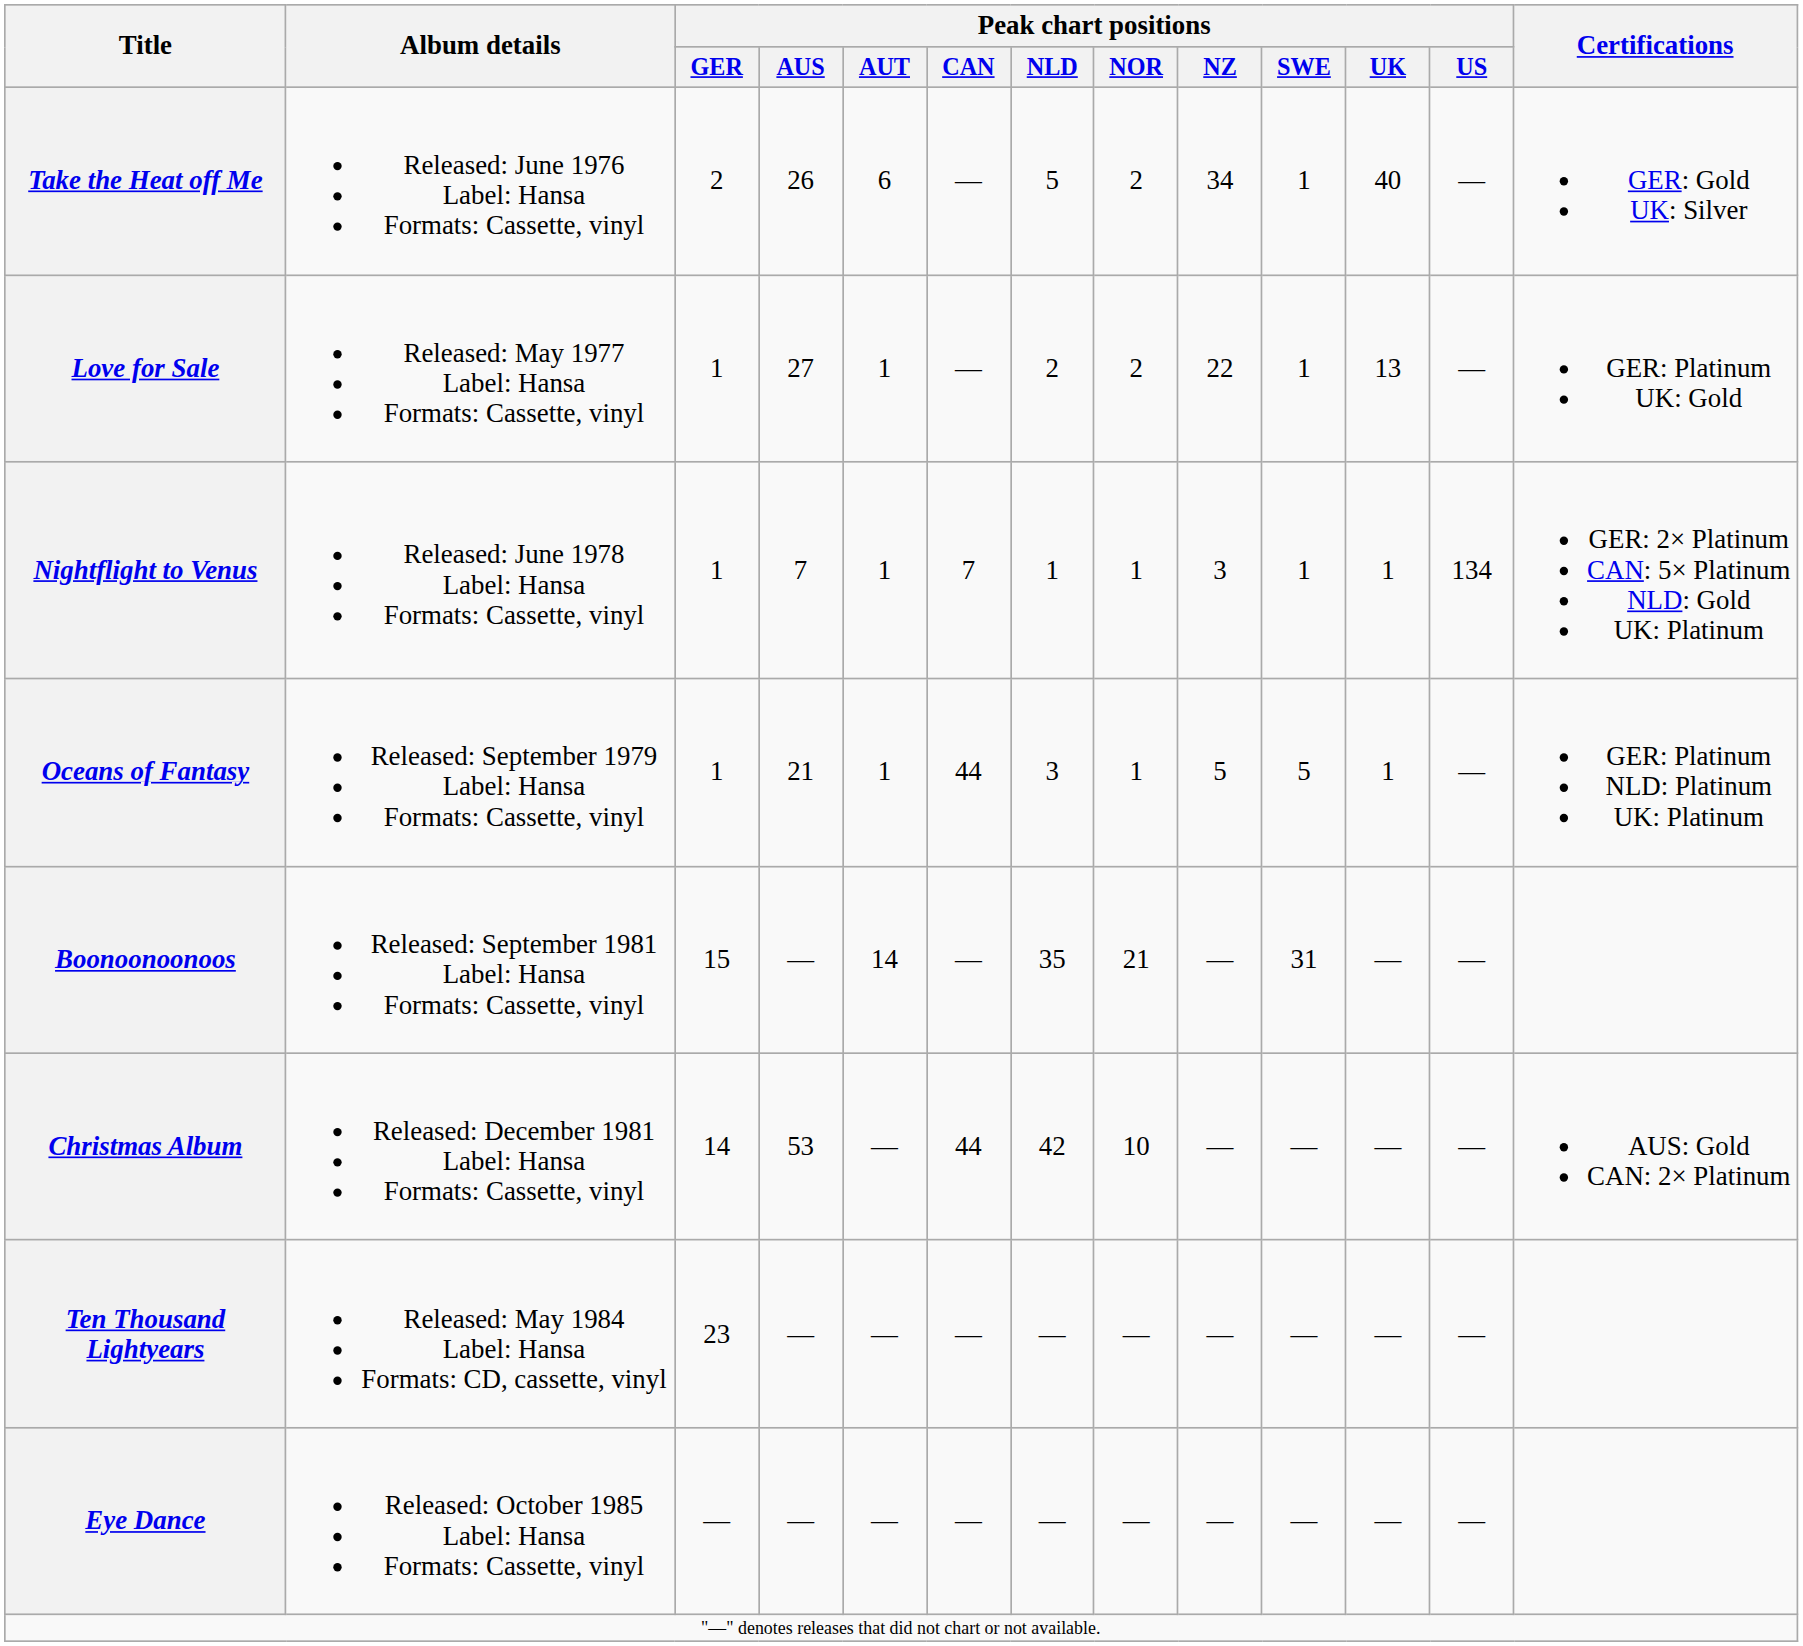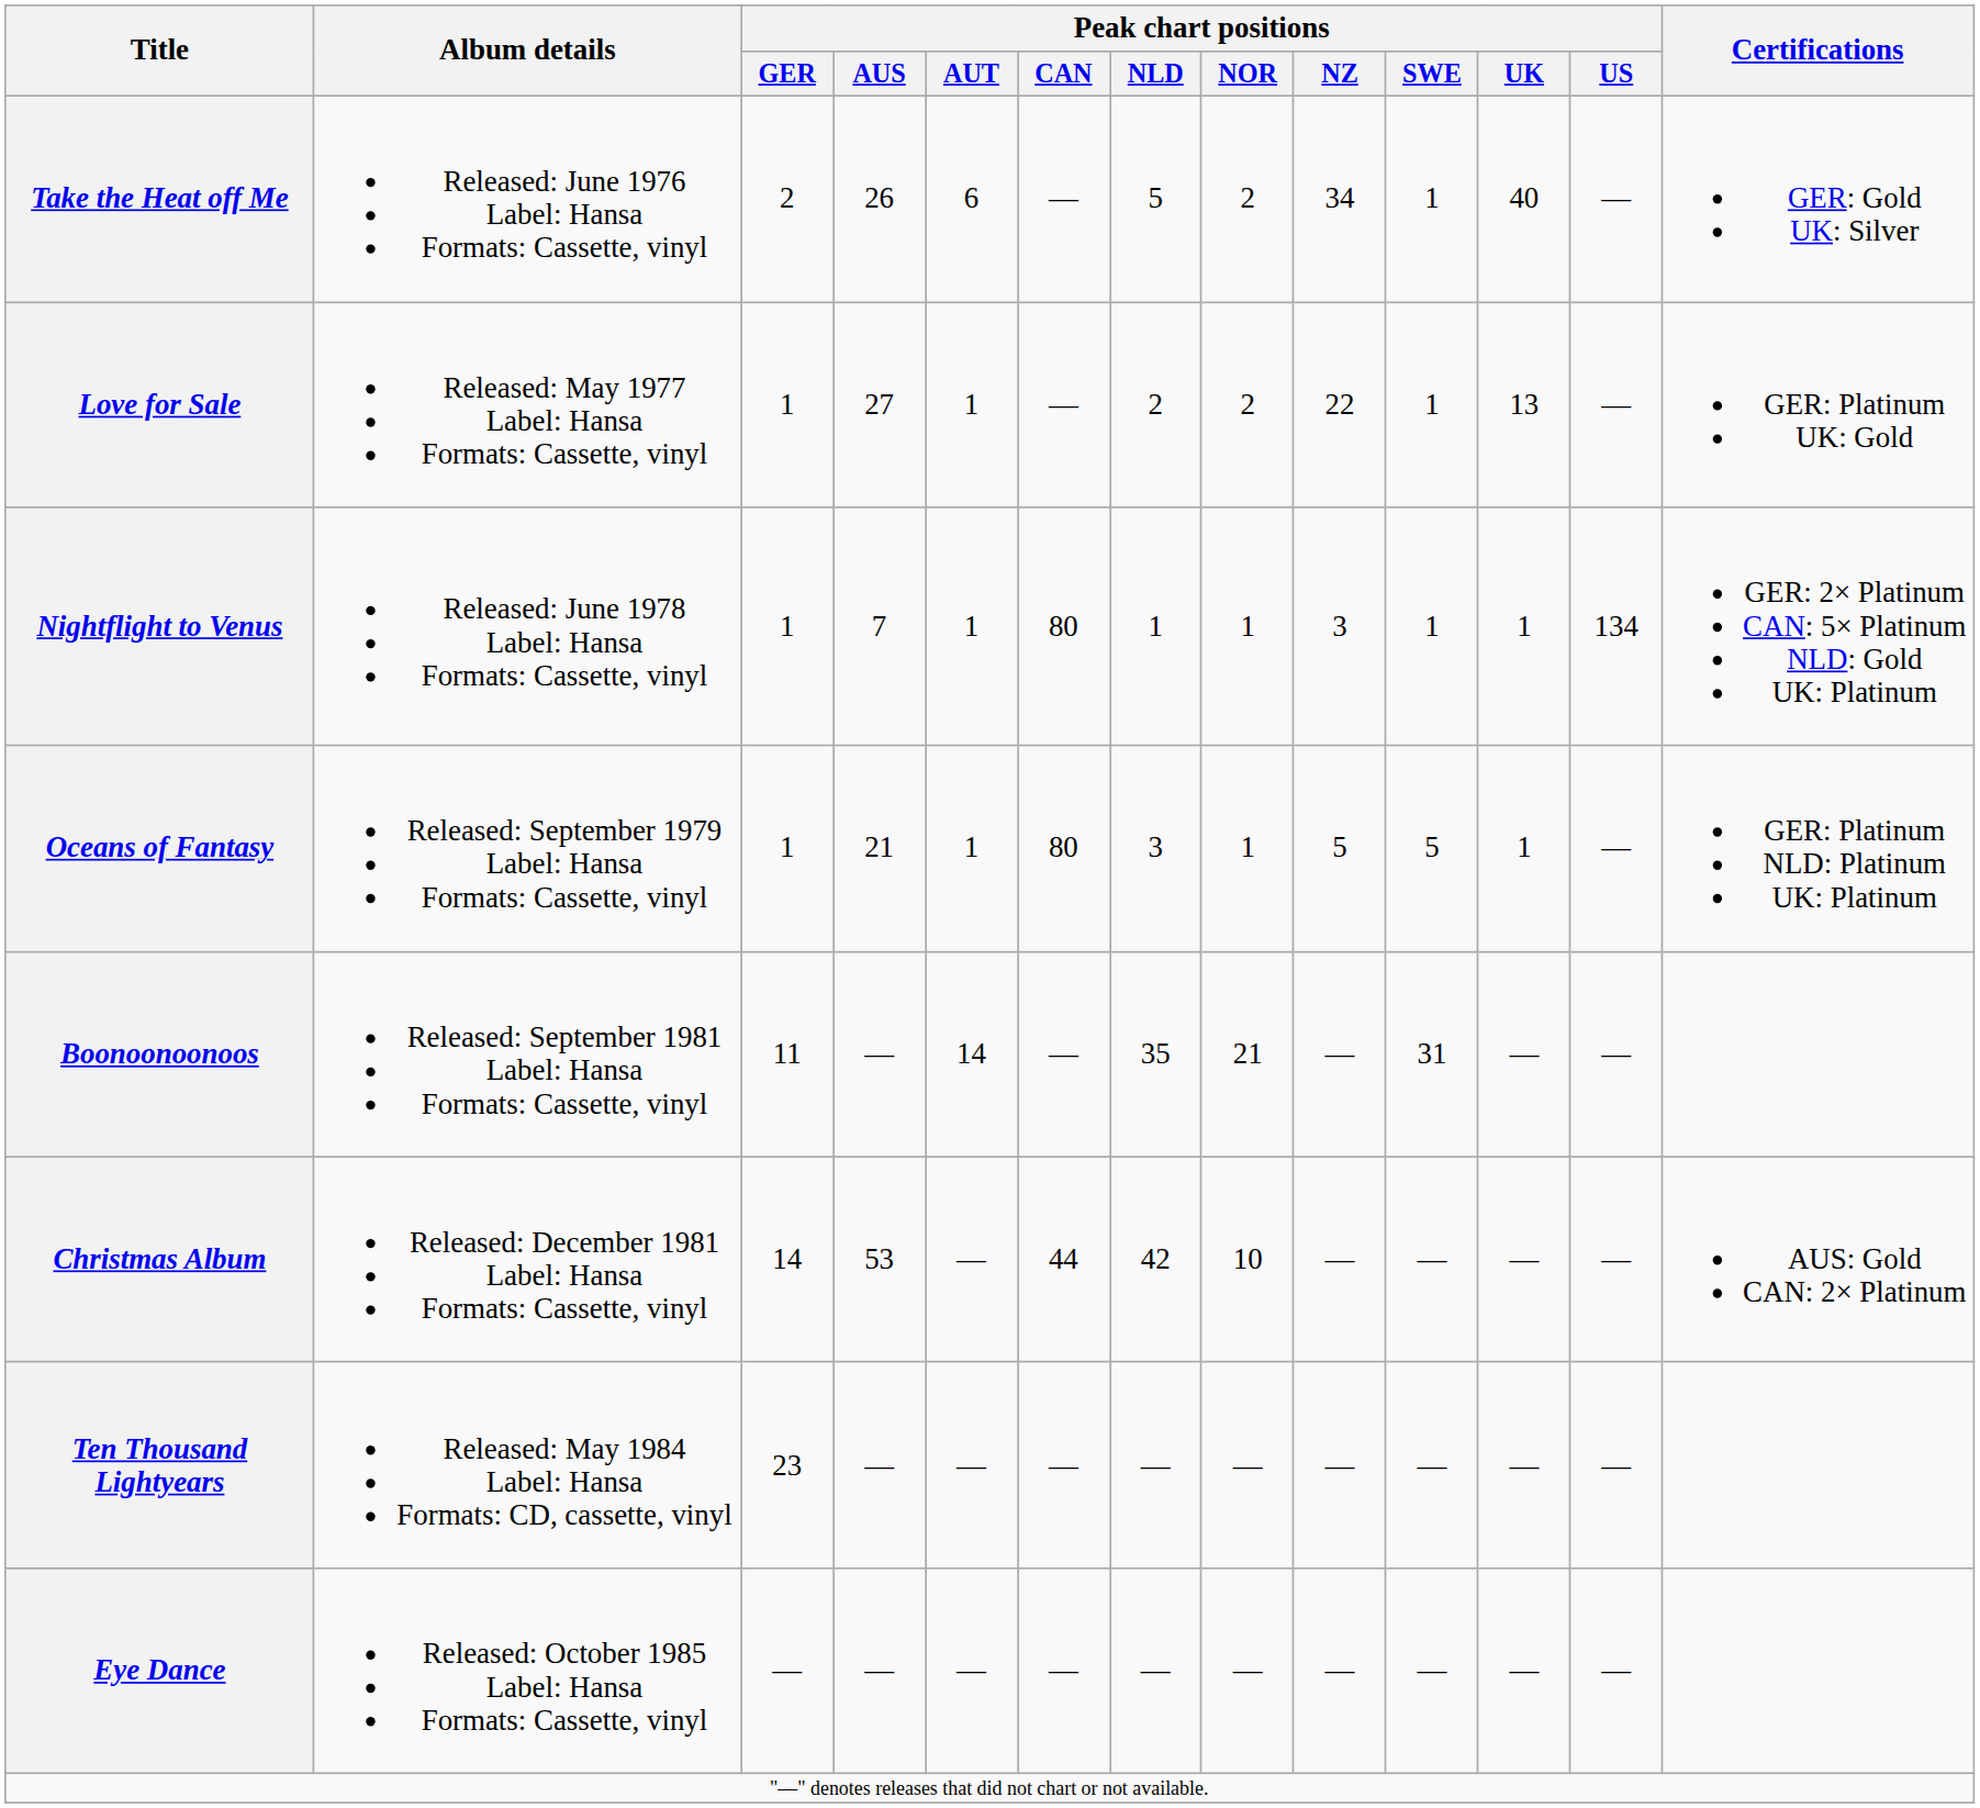 <table class="wikitable plainrowheaders" style="text-align:center;">
 <tr>
 <th scope="col" rowspan="2" style="width:10em;">Title</th>
 <th scope="col" rowspan="2" style="width:14em;">Album details</th>
 <th scope="col" colspan="10">Peak chart positions</th>
 <th scope="col" rowspan="2"><a href='#'>Certifications</a></th>
 </tr>
 <tr>
 <th scope="col" style="width:3em;font-size:90%;"><a href='#'>GER</a><br></th>
 <th scope="col" style="width:3em;font-size:90%;"><a href='#'>AUS</a><br></th>
 <th scope="col" style="width:3em;font-size:90%;"><a href='#'>AUT</a><br></th>
 <th scope="col" style="width:3em;font-size:90%;"><a href='#'>CAN</a><br></th>
 <th scope="col" style="width:3em;font-size:90%;"><a href='#'>NLD</a><br></th>
 <th scope="col" style="width:3em;font-size:90%;"><a href='#'>NOR</a><br></th>
 <th scope="col" style="width:3em;font-size:90%;"><a href='#'>NZ</a><br></th>
 <th scope="col" style="width:3em;font-size:90%;"><a href='#'>SWE</a><br></th>
 <th scope="col" style="width:3em;font-size:90%;"><a href='#'>UK</a><br></th>
 <th scope="col" style="width:3em;font-size:90%;"><a href='#'>US</a><br></th>
 </tr>
 <tr>
 <th scope="row"><em><a href='#'>Take the Heat off Me</a></em></th>
 <td><br><ul><li>Released: June 1976</li><li>Label: Hansa</li><li>Formats: Cassette, vinyl</li></ul></td>
 <td>2</td>
 <td>26</td>
 <td>6</td>
 <td>—</td>
 <td>5</td>
 <td>2</td>
 <td>34</td>
 <td>1</td>
 <td>40</td>
 <td>—</td>
 <td><br><ul><li><a href='#'>GER</a>: Gold</li><li><a href='#'>UK</a>: Silver</li></ul></td>
 </tr>
 <tr>
 <th scope="row"><em><a href='#'>Love for Sale</a></em></th>
 <td><br><ul><li>Released: May 1977</li><li>Label: Hansa</li><li>Formats: Cassette, vinyl</li></ul></td>
 <td>1</td>
 <td>27</td>
 <td>1</td>
 <td>—</td>
 <td>2</td>
 <td>2</td>
 <td>22</td>
 <td>1</td>
 <td>13</td>
 <td>—</td>
 <td><br><ul><li>GER: Platinum</li><li>UK: Gold</li></ul></td>
 </tr>
 <tr>
 <th scope="row"><em><a href='#'>Nightflight to Venus</a></em></th>
 <td><br><ul><li>Released: June 1978</li><li>Label: Hansa</li><li>Formats: Cassette, vinyl</li></ul></td>
 <td>1</td>
 <td>7</td>
 <td>1</td>
-<td>7</td>
+<td>80</td>
 <td>1</td>
 <td>1</td>
 <td>3</td>
 <td>1</td>
 <td>1</td>
 <td>134</td>
 <td><br><ul><li>GER: 2× Platinum</li><li><a href='#'>CAN</a>: 5× Platinum</li><li><a href='#'>NLD</a>: Gold</li><li>UK: Platinum</li></ul></td>
 </tr>
 <tr>
 <th scope="row"><em><a href='#'>Oceans of Fantasy</a></em></th>
 <td><br><ul><li>Released: September 1979</li><li>Label: Hansa</li><li>Formats: Cassette, vinyl</li></ul></td>
 <td>1</td>
 <td>21</td>
 <td>1</td>
-<td>44</td>
+<td>80</td>
 <td>3</td>
 <td>1</td>
 <td>5</td>
 <td>5</td>
 <td>1</td>
 <td>—</td>
 <td><br><ul><li>GER: Platinum</li><li>NLD: Platinum</li><li>UK: Platinum</li></ul></td>
 </tr>
 <tr>
 <th scope="row"><em><a href='#'>Boonoonoonoos</a></em></th>
 <td><br><ul><li>Released: September 1981</li><li>Label: Hansa</li><li>Formats: Cassette, vinyl</li></ul></td>
-<td>15</td>
+<td>11</td>
 <td>—</td>
 <td>14</td>
 <td>—</td>
 <td>35</td>
 <td>21</td>
 <td>—</td>
 <td>31</td>
 <td>—</td>
 <td>—</td>
 <td></td>
 </tr>
 <tr>
 <th scope="row"><em><a href='#'>Christmas Album</a></em></th>
 <td><br><ul><li>Released: December 1981</li><li>Label: Hansa</li><li>Formats: Cassette, vinyl</li></ul></td>
 <td>14</td>
 <td>53</td>
 <td>—</td>
 <td>44</td>
 <td>42</td>
 <td>10</td>
 <td>—</td>
 <td>—</td>
 <td>—</td>
 <td>—</td>
 <td><br><ul><li>AUS: Gold</li><li>CAN: 2× Platinum</li></ul></td>
 </tr>
 <tr>
 <th scope="row"><em><a href='#'>Ten Thousand Lightyears</a></em></th>
 <td><br><ul><li>Released: May 1984</li><li>Label: Hansa</li><li>Formats: CD, cassette, vinyl</li></ul></td>
 <td>23</td>
 <td>—</td>
 <td>—</td>
 <td>—</td>
 <td>—</td>
 <td>—</td>
 <td>—</td>
 <td>—</td>
 <td>—</td>
 <td>—</td>
 <td></td>
 </tr>
 <tr>
 <th scope="row"><em><a href='#'>Eye Dance</a></em></th>
 <td><br><ul><li>Released: October 1985</li><li>Label: Hansa</li><li>Formats: Cassette, vinyl</li></ul></td>
 <td>—</td>
 <td>—</td>
 <td>—</td>
 <td>—</td>
 <td>—</td>
 <td>—</td>
 <td>—</td>
 <td>—</td>
 <td>—</td>
 <td>—</td>
 <td></td>
 </tr>
 <tr>
 <td colspan="14" style="font-size:8pt">"—" denotes releases that did not chart or not available.</td>
 </tr>
 </table>
